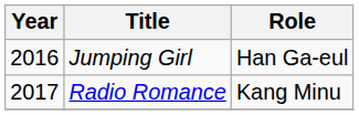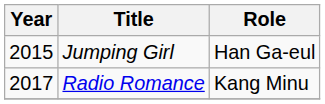 <table class="wikitable">
 <tr>
 <th>Year</th>
 <th>Title</th>
 <th>Role</th>
 </tr>
 <tr>
-<td>2016</td>
+<td>2015</td>
 <td><em>Jumping Girl</em></td>
 <td>Han Ga-eul</td>
 </tr>
 <tr>
 <td>2017</td>
 <td><em><a href='#'>Radio Romance</a></em></td>
 <td>Kang Minu</td>
 </tr>
 <tr>
 </tr>
 </table>
